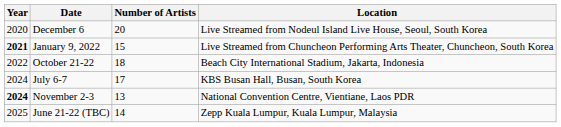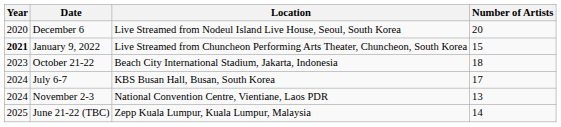 <table class="wikitable">
 <tr>
 <th>Year</th>
 <th>Date</th>
+<th>Location</th>
 <th>Number of Artists</th>
-<th>Location</th>
 </tr>
 <tr>
 <td>2020</td>
 <td>December 6</td>
+<td>Live Streamed from Nodeul Island Live House, Seoul, South Korea</td>
 <td>20</td>
-<td>Live Streamed from Nodeul Island Live House, Seoul, South Korea</td>
 </tr>
 <tr>
 <td><strong>2021</strong></td>
 <td>January 9, 2022</td>
+<td>Live Streamed from Chuncheon Performing Arts Theater, Chuncheon, South Korea</td>
 <td>15</td>
-<td>Live Streamed from Chuncheon Performing Arts Theater, Chuncheon, South Korea</td>
 </tr>
 <tr>
-<td>2022</td>
+<td>2023</td>
 <td>October 21-22</td>
+<td>Beach City International Stadium, Jakarta, Indonesia</td>
 <td>18</td>
-<td>Beach City International Stadium, Jakarta, Indonesia</td>
 </tr>
 <tr>
 <td>2024</td>
 <td>July 6-7</td>
+<td>KBS Busan Hall, Busan, South Korea</td>
 <td>17</td>
-<td>KBS Busan Hall, Busan, South Korea</td>
 </tr>
 <tr>
-<td><strong>2024</strong></td>
+<td>2024</td>
 <td>November 2-3</td>
+<td>National Convention Centre, Vientiane, Laos PDR</td>
 <td>13</td>
-<td>National Convention Centre, Vientiane, Laos PDR</td>
 </tr>
 <tr>
 <td>2025</td>
 <td>June 21-22 (TBC)</td>
+<td>Zepp Kuala Lumpur, Kuala Lumpur, Malaysia</td>
 <td>14</td>
-<td>Zepp Kuala Lumpur, Kuala Lumpur, Malaysia</td>
 </tr>
 </table>
